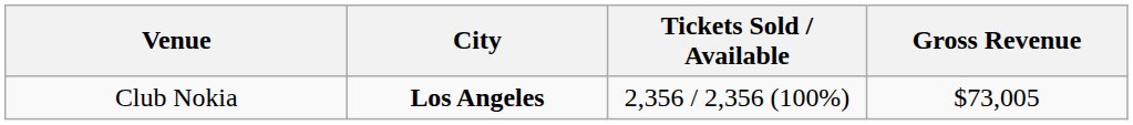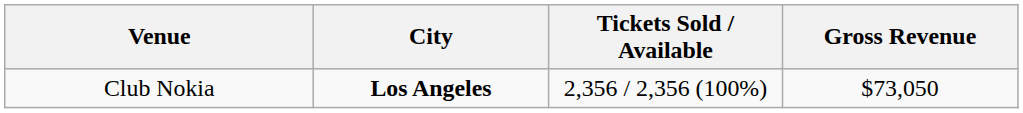 <table class="wikitable" style="text-align:center">
 <tr>
 <th style="width:200px;">Venue</th>
 <th style="width:150px;">City</th>
 <th style="width:150px;">Tickets Sold / Available</th>
 <th style="width:150px;">Gross Revenue</th>
 </tr>
 <tr>
 <td>Club Nokia</td>
 <td><strong>Los Angeles</strong></td>
 <td>2,356 / 2,356 (100%)</td>
-<td>$73,005</td>
+<td>$73,050</td>
 </tr>
 </table>
